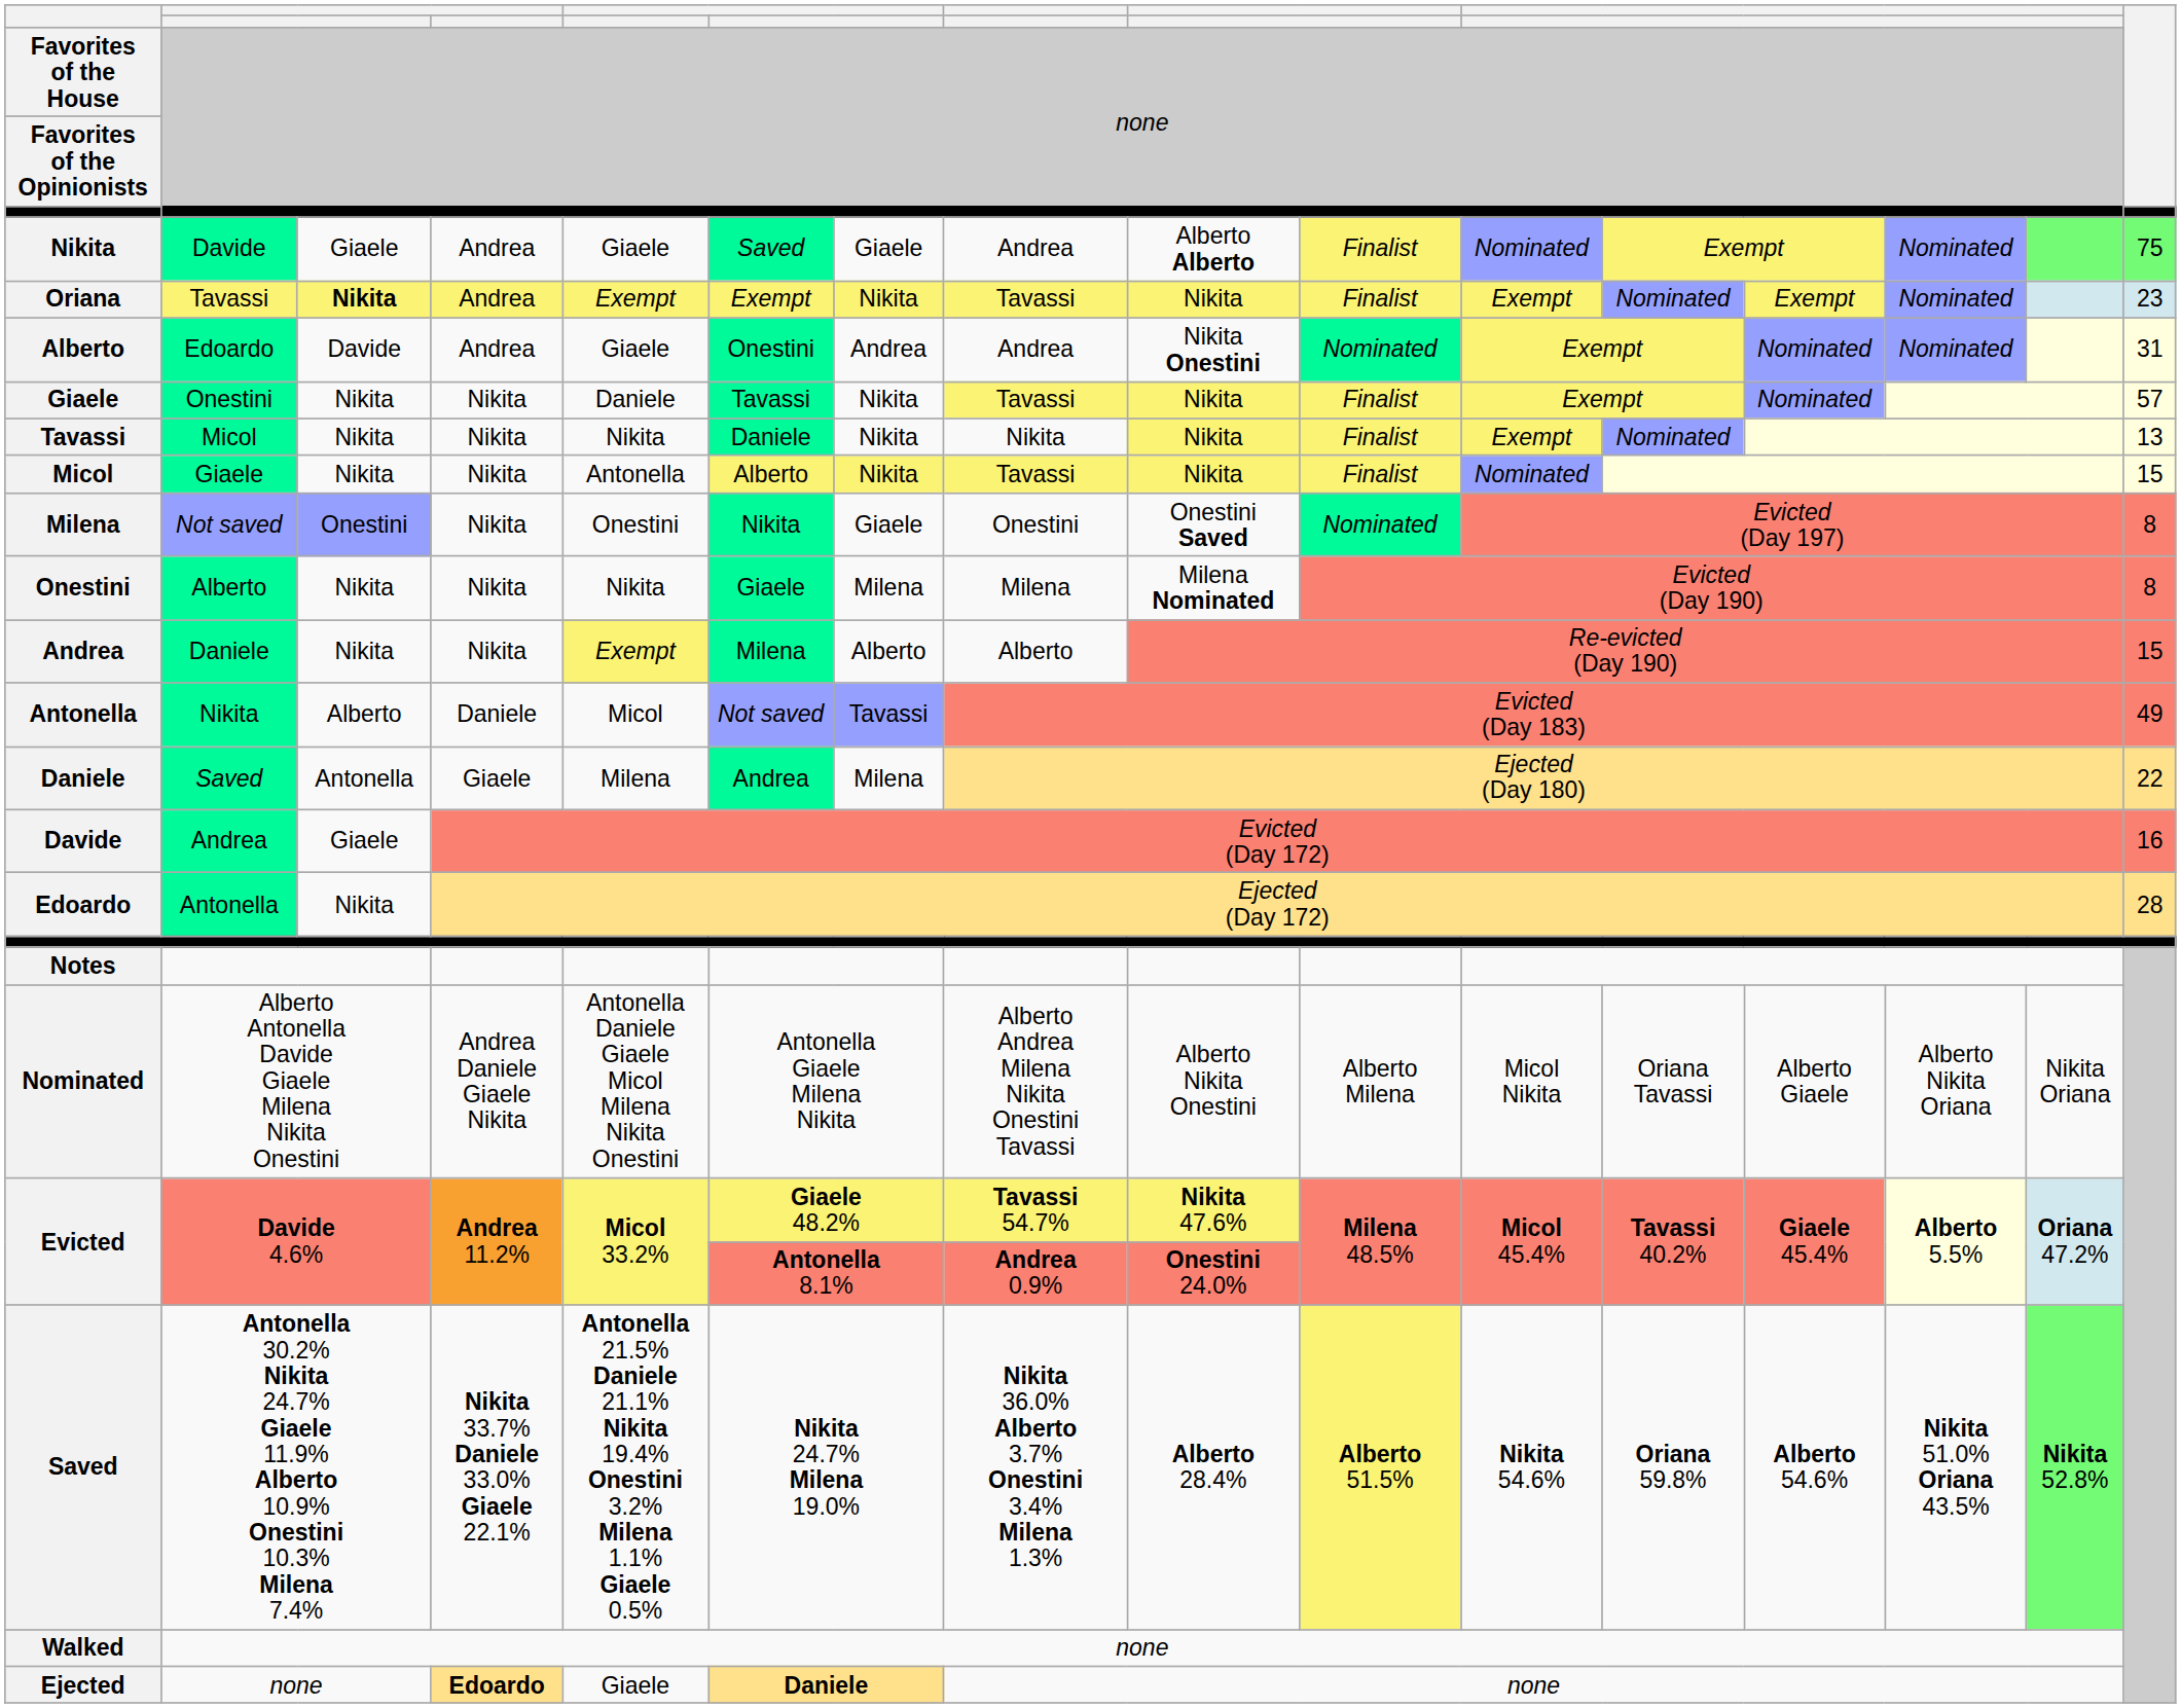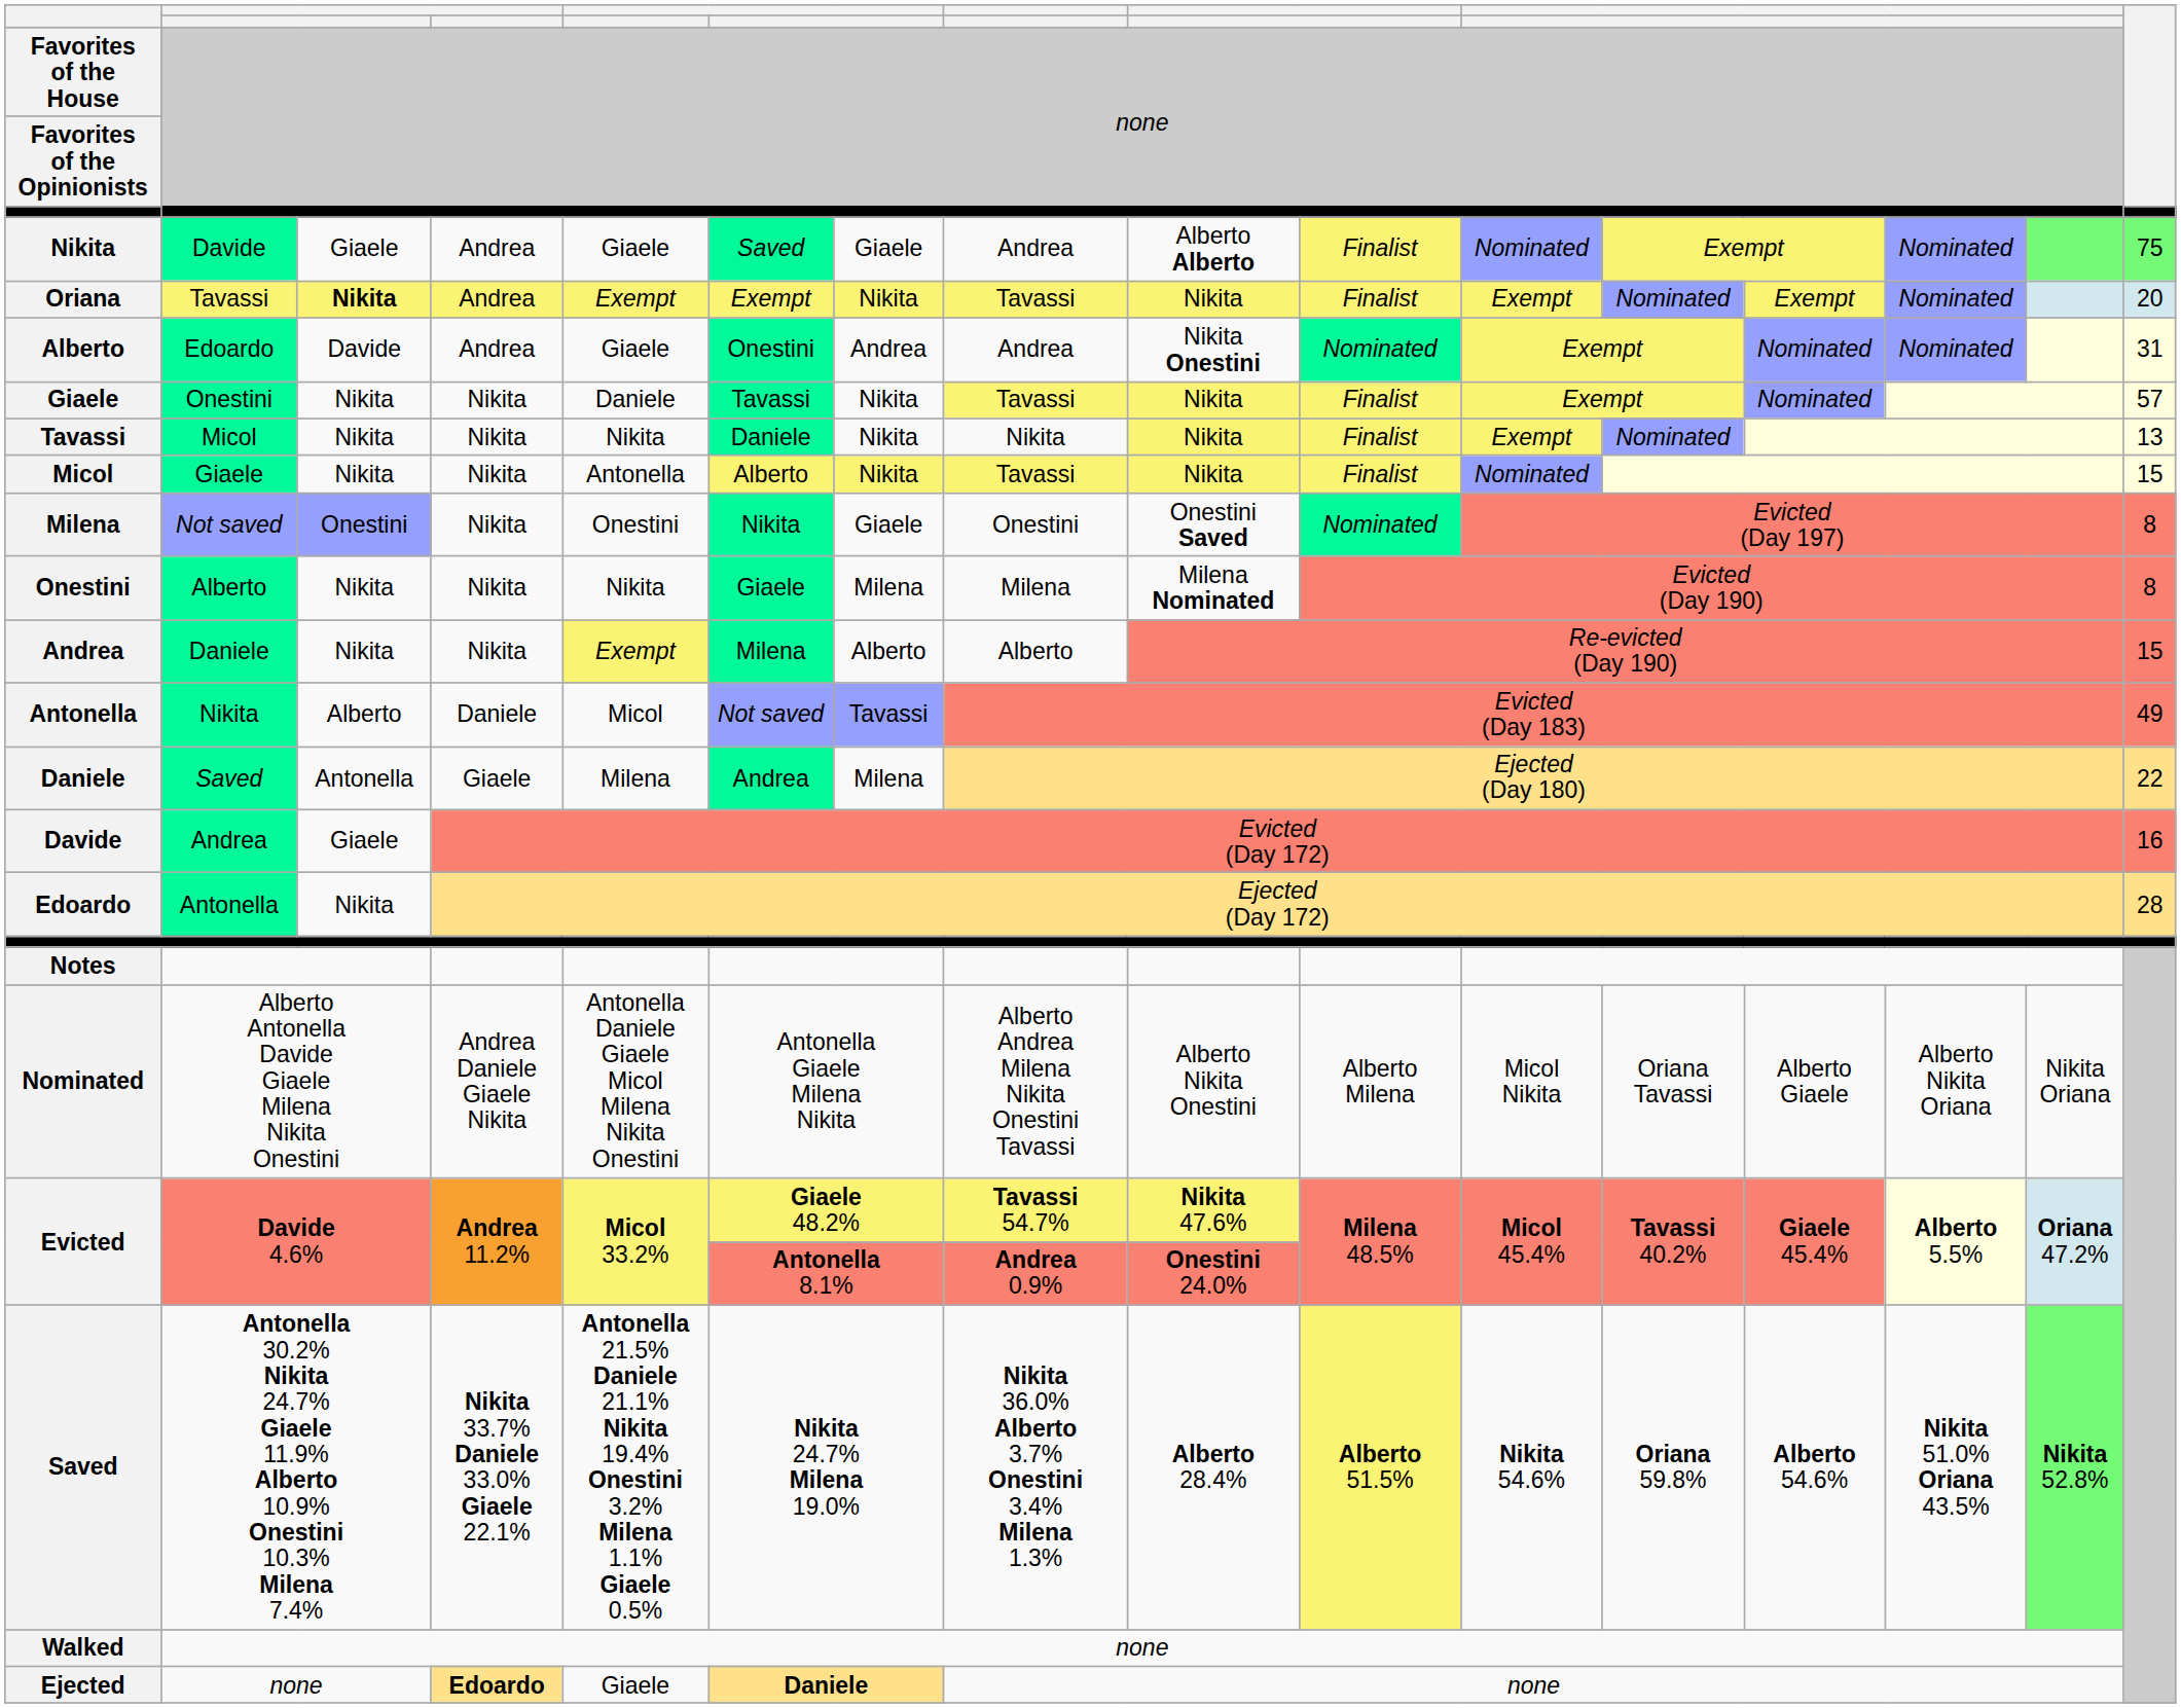 <table class="wikitable" style="text-align:center; font-size:85%; line-height:15px;">
 <tr>
 <th rowspan="2" style="width:1%"></th>
 <th colspan="3" style="width:5%"></th>
 <th colspan="3" style="width:5%"></th>
 <th style="width:5%"></th>
 <th colspan="2" ! style="width:5%"></th>
 <th colspan="5" style="width:5%"></th>
 <th rowspan="4" style="width:1%"></th>
 </tr>
 <tr>
 <th colspan="2"></th>
 <th></th>
 <th></th>
 <th colspan="2"></th>
 <th></th>
 <th colspan="2"></th>
 <th colspan="5"></th>
 </tr>
 <tr>
 <th>Favorites<br>of the<br>House</th>
 <td colspan="14" rowspan="3" style="background:#CCC"><em>none</em></td>
 </tr>
 <tr>
 <th>Favorites<br>of the<br>Opinionists</th>
 </tr>
 <tr>
 <th colspan="16" style="background:#000"></th>
 </tr>
 <tr>
 <th>Nikita</th>
 <td style="background-color:#00FA9A">Davide<br><small></small></td>
 <td>Giaele</td>
 <td>Andrea</td>
 <td>Giaele</td>
 <td style="background-color:#00FA9A"><em>Saved</em></td>
 <td>Giaele</td>
 <td>Andrea</td>
 <td>Alberto<br><strong>Alberto</strong></td>
 <td style="background:#FBF373"><em>Finalist</em></td>
 <td style="background:#959FFD"><em>Nominated</em></td>
 <td colspan="2" style="background:#FBF373"><em>Exempt</em></td>
 <td style="background:#959FFD"><em>Nominated</em></td>
 <td style="background:#73FB76"></td>
 <td style="background:#73FB76">75</td>
 </tr>
 <tr>
 <th>Oriana</th>
 <td style="background:#FBF373">Tavassi</td>
 <td style="background:#FBF373"><strong>Nikita</strong></td>
 <td style="background:#FBF373">Andrea</td>
 <td style="background:#FBF373;"><em>Exempt</em></td>
 <td style="background:#FBF373"><em>Exempt</em></td>
 <td style="background:#FBF373">Nikita</td>
 <td style="background:#FBF373">Tavassi</td>
 <td style="background:#FBF373">Nikita</td>
 <td style="background:#FBF373"><em>Finalist</em></td>
 <td style="background:#FBF373"><em>Exempt</em></td>
 <td style="background:#959FFD"><em>Nominated</em></td>
 <td style="background:#FBF373"><em>Exempt</em></td>
 <td style="background:#959FFD"><em>Nominated</em></td>
 <td style="background:#D1E8EF"></td>
-<td style="background:#D1E8EF">23</td>
+<td style="background:#D1E8EF">20</td>
 </tr>
 <tr>
 <th>Alberto</th>
 <td style="background-color:#00FA9A">Edoardo<br><small></small></td>
 <td>Davide</td>
 <td>Andrea</td>
 <td>Giaele</td>
 <td style="background-color:#00FA9A">Onestini<br><small></small></td>
 <td>Andrea</td>
 <td>Andrea</td>
 <td>Nikita<br><strong>Onestini</strong></td>
 <td style="background-color:#00FA9A;"><em>Nominated</em></td>
 <td colspan="2" style="background:#FBF373"><em>Exempt</em></td>
 <td style="background:#959FFD"><em>Nominated</em></td>
 <td style="background:#959FFD"><em>Nominated</em></td>
 <td style="background:#FFFFDD;"></td>
 <td style="background:#FFFFDD;">31</td>
 </tr>
 <tr>
 <th>Giaele</th>
 <td style="background-color:#00FA9A">Onestini<br><small></small></td>
 <td>Nikita</td>
 <td>Nikita</td>
 <td>Daniele</td>
 <td style="background-color:#00FA9A">Tavassi<br><small></small></td>
 <td>Nikita</td>
 <td style="background:#FBF373">Tavassi</td>
 <td style="background:#FBF373">Nikita</td>
 <td style="background:#FBF373"><em>Finalist</em></td>
 <td colspan="2" style="background:#FBF373"><em>Exempt</em></td>
 <td style="background:#959FFD"><em>Nominated</em></td>
 <td colspan="2" style="background:#FFFFDD;"></td>
 <td style="background:#FFFFDD;">57</td>
 </tr>
 <tr>
 <th>Tavassi</th>
 <td style="background-color:#00FA9A">Micol<br><small></small></td>
 <td>Nikita</td>
 <td>Nikita</td>
 <td>Nikita</td>
 <td style="background-color:#00FA9A">Daniele<br><small></small></td>
 <td>Nikita</td>
 <td>Nikita</td>
 <td style="background:#FBF373">Nikita</td>
 <td style="background:#FBF373"><em>Finalist</em></td>
 <td style="background:#FBF373"><em>Exempt</em></td>
 <td style="background:#959FFD"><em>Nominated</em></td>
 <td colspan="3" style="background:#FFFFDD;"></td>
 <td style="background:#FFFFDD;">13</td>
 </tr>
 <tr>
 <th>Micol</th>
 <td style="background-color:#00FA9A">Giaele<br><small></small></td>
 <td>Nikita</td>
 <td>Nikita</td>
 <td>Antonella</td>
 <td style="background:#FBF373">Alberto</td>
 <td style="background:#FBF373">Nikita</td>
 <td style="background:#FBF373">Tavassi</td>
 <td style="background:#FBF373">Nikita</td>
 <td style="background:#FBF373"><em>Finalist</em></td>
 <td style="background:#959FFD"><em>Nominated</em></td>
 <td colspan="4" style="background:#FFFFDD;"></td>
 <td style="background:#FFFFDD;">15</td>
 </tr>
 <tr>
 <th>Milena</th>
 <td style="background:#959FFD"><em>Not saved</em></td>
 <td style="background:#959FFD">Onestini</td>
 <td>Nikita</td>
 <td>Onestini</td>
 <td style="background-color:#00FA9A">Nikita<br><small></small></td>
 <td>Giaele</td>
 <td>Onestini</td>
 <td>Onestini<br><strong>Saved</strong></td>
 <td style="background-color:#00FA9A;"><em>Nominated</em></td>
 <td colspan="5" style="background:#FA8072"><em>Evicted</em><br>(Day 197)</td>
 <td style="background:#FA8072">8</td>
 </tr>
 <tr>
 <th>Onestini</th>
 <td style="background-color:#00FA9A">Alberto<br><small></small></td>
 <td>Nikita</td>
 <td>Nikita</td>
 <td>Nikita</td>
 <td style="background-color:#00FA9A">Giaele<br><small></small></td>
 <td>Milena</td>
 <td>Milena</td>
 <td>Milena<br><strong>Nominated</strong></td>
 <td colspan="6" style="background:#FA8072"><em>Evicted</em><br>(Day 190)</td>
 <td style="background:#FA8072">8</td>
 </tr>
 <tr>
 <th>Andrea</th>
 <td style="background-color:#00FA9A">Daniele<br><small></small></td>
 <td>Nikita</td>
 <td>Nikita</td>
 <td style="background:#FBF373;"><em>Exempt</em></td>
 <td style="background-color:#00FA9A">Milena<br><small></small></td>
 <td>Alberto</td>
 <td>Alberto</td>
 <td colspan="7" style="background:#FA8072"><em>Re-evicted</em><br>(Day 190)</td>
 <td style="background:#FA8072">15</td>
 </tr>
 <tr>
 <th>Antonella</th>
 <td style="background-color:#00FA9A">Nikita<br><small></small></td>
 <td>Alberto</td>
 <td>Daniele</td>
 <td>Micol</td>
 <td style="background:#959FFD"><em>Not saved</em></td>
 <td style="background:#959FFD">Tavassi</td>
 <td colspan="8" style="background:#FA8072"><em>Evicted</em><br>(Day 183)</td>
 <td style="background:#FA8072">49</td>
 </tr>
 <tr>
 <th>Daniele</th>
 <td style="background-color:#00FA9A"><em>Saved</em></td>
 <td>Antonella</td>
 <td>Giaele</td>
 <td>Milena</td>
 <td style="background-color:#00FA9A">Andrea<br><small></small></td>
 <td>Milena</td>
 <td colspan="8" style="background:#FFE08B"><em>Ejected</em><br>(Day 180)</td>
 <td style="background:#FFE08B">22</td>
 </tr>
 <tr>
 <th>Davide</th>
 <td style="background-color:#00FA9A">Andrea<br><small></small></td>
 <td>Giaele</td>
 <td colspan="12" style="background:#FA8072"><em>Evicted</em><br>(Day 172)</td>
 <td style="background:#FA8072">16</td>
 </tr>
 <tr>
 <th>Edoardo</th>
 <td style="background-color:#00FA9A">Antonella<br><small></small></td>
 <td>Nikita</td>
 <td colspan="12" style="background:#FFE08B"><em>Ejected</em><br>(Day 172)</td>
 <td style="background:#FFE08B">28</td>
 </tr>
 <tr>
 <th colspan="16" style="background:#000"></th>
 </tr>
 <tr>
 <th>Notes</th>
 <td colspan="2"></td>
 <td></td>
 <td></td>
 <td colspan="2"></td>
 <td></td>
 <td></td>
 <td></td>
 <td colspan="5"></td>
 <td rowspan="7" style="background:#ccc"></td>
 </tr>
 <tr>
 <th>Nominated</th>
 <td colspan="2">Alberto<br>Antonella<br>Davide<br>Giaele<br>Milena<br>Nikita<br>Onestini<br></td>
 <td>Andrea<br>Daniele<br>Giaele<br>Nikita</td>
 <td>Antonella<br>Daniele<br>Giaele<br>Micol<br>Milena<br>Nikita<br>Onestini</td>
 <td colspan="2">Antonella<br>Giaele<br>Milena<br>Nikita</td>
 <td>Alberto<br>Andrea<br>Milena<br>Nikita<br>Onestini<br>Tavassi<br></td>
 <td>Alberto<br>Nikita<br>Onestini</td>
 <td>Alberto<br>Milena</td>
 <td>Micol<br>Nikita</td>
 <td>Oriana<br>Tavassi</td>
 <td>Alberto<br>Giaele</td>
 <td>Alberto<br>Nikita<br>Oriana</td>
 <td>Nikita<br>Oriana</td>
 </tr>
 <tr>
 <th rowspan="2">Evicted</th>
 <td rowspan="2" colspan="2" style="background:#FA8072"><strong>Davide</strong><br>4.6%<br><small></small></td>
 <td rowspan="2" style="background:#F9A130"><strong>Andrea</strong><br>11.2%<br><small></small></td>
 <td rowspan="2" style="background:#FBF373"><strong>Micol</strong><br>33.2%<br><small></small></td>
 <td colspan="2" style="background:#FBF373"><strong>Giaele</strong><br>48.2%<br><small></small></td>
 <td style="background:#FBF373"><strong>Tavassi</strong><br>54.7%<br><small></small></td>
 <td style="background:#FBF373"><strong>Nikita</strong><br>47.6%<br><small></small></td>
 <td rowspan="2" style="background:#FA8072"><strong>Milena</strong><br>48.5%<br><small></small></td>
 <td rowspan="2" style="background:#FA8072"><strong>Micol</strong><br>45.4%<br><small></small></td>
 <td rowspan="2" style="background:#FA8072"><strong>Tavassi</strong><br>40.2%<br><small></small></td>
 <td rowspan="2" style="background:#FA8072"><strong>Giaele</strong><br>45.4%<br><small></small></td>
 <td rowspan="2" style="background:#FFFFDD"><strong>Alberto</strong><br>5.5%<br><small></small></td>
 <td rowspan="2" style="background:#D1E8EF"><strong>Oriana</strong><br>47.2%<br><small></small></td>
 </tr>
 <tr>
 <td colspan="2" style="background:#FA8072"><strong>Antonella</strong><br>8.1%<br><small></small></td>
 <td style="background:#FA8072"><strong>Andrea</strong><br>0.9%<br><small></small></td>
 <td style="background:#FA8072"><strong>Onestini</strong><br>24.0%<br><small></small></td>
 </tr>
 <tr>
 <th>Saved</th>
 <td colspan="2"><strong>Antonella</strong><br>30.2%<br><strong>Nikita</strong><br>24.7%<br><strong>Giaele</strong><br>11.9%<br><strong>Alberto</strong><br>10.9%<br><strong>Onestini</strong><br>10.3%<br><strong>Milena</strong><br>7.4%</td>
 <td><strong>Nikita</strong><br>33.7%<br><strong>Daniele</strong><br>33.0%<br><strong>Giaele</strong><br>22.1%</td>
 <td><strong>Antonella</strong><br>21.5%<br><strong>Daniele</strong><br>21.1%<br><strong>Nikita</strong><br>19.4%<br><strong>Onestini</strong><br>3.2%<br><strong>Milena</strong><br>1.1%<br><strong>Giaele</strong><br>0.5%</td>
 <td colspan="2"><strong>Nikita</strong><br>24.7%<br><strong>Milena</strong><br>19.0%</td>
 <td><strong>Nikita</strong><br>36.0%<br><strong>Alberto</strong><br>3.7%<br><strong>Onestini</strong><br>3.4%<br><strong>Milena</strong><br>1.3%</td>
 <td><strong>Alberto</strong><br>28.4%</td>
 <td style="background:#FBF373"><strong>Alberto</strong><br>51.5%<br><small></small></td>
 <td><strong>Nikita</strong><br>54.6%</td>
 <td><strong>Oriana</strong><br>59.8%</td>
 <td><strong>Alberto</strong><br>54.6%</td>
 <td><strong>Nikita</strong><br>51.0%<br><strong>Oriana</strong><br>43.5%</td>
 <td style="background:#73FB76"><strong>Nikita</strong><br>52.8%<br><small></small></td>
 </tr>
 <tr>
 <th>Walked</th>
 <td colspan="14"><em>none</em></td>
 </tr>
 <tr>
 <th>Ejected</th>
 <td colspan="2"><em>none</em></td>
 <td style="background:#FFE08B"><strong>Edoardo</strong></td>
 <td>Giaele</td>
 <td colspan="2" style="background:#FFE08B"><strong>Daniele</strong></td>
 <td colspan="8"><em>none</em></td>
 </tr>
 </table>
